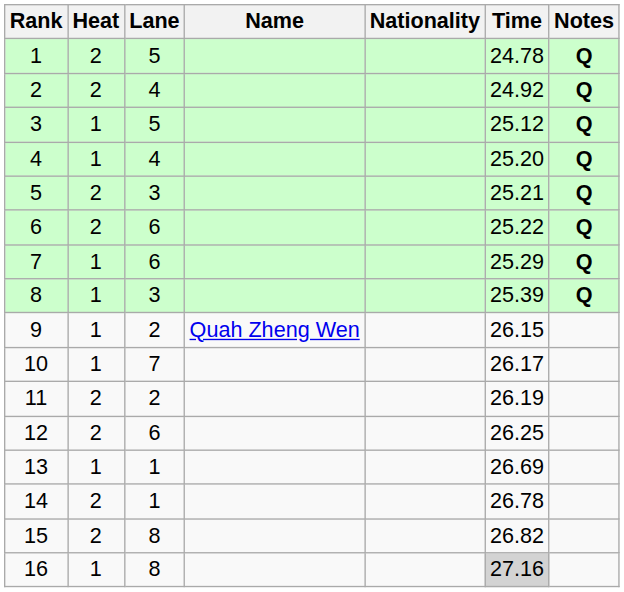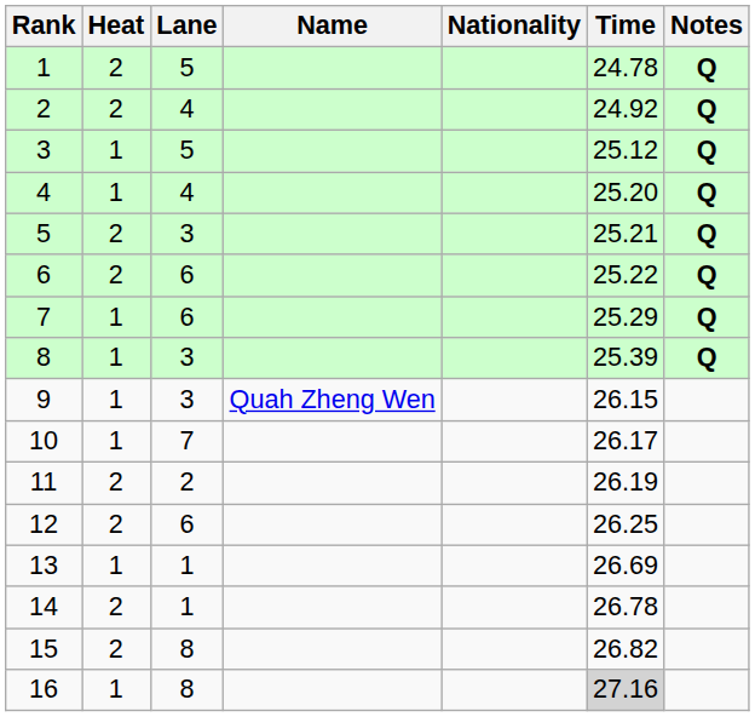 <table class="wikitable sortable" style="text-align:center">
 <tr>
 <th>Rank</th>
 <th>Heat</th>
 <th>Lane</th>
 <th>Name</th>
 <th>Nationality</th>
 <th>Time</th>
 <th>Notes</th>
 </tr>
 <tr bgcolor=ccffcc>
 <td>1</td>
 <td>2</td>
 <td>5</td>
 <td align=left></td>
 <td align=left></td>
 <td>24.78</td>
 <td><strong>Q</strong></td>
 </tr>
 <tr bgcolor=ccffcc>
 <td>2</td>
 <td>2</td>
 <td>4</td>
 <td align=left></td>
 <td align=left></td>
 <td>24.92</td>
 <td><strong>Q</strong></td>
 </tr>
 <tr bgcolor=ccffcc>
 <td>3</td>
 <td>1</td>
 <td>5</td>
 <td align=left></td>
 <td align=left></td>
 <td>25.12</td>
 <td><strong>Q</strong></td>
 </tr>
 <tr bgcolor=ccffcc>
 <td>4</td>
 <td>1</td>
 <td>4</td>
 <td align=left></td>
 <td align=left></td>
 <td>25.20</td>
 <td><strong>Q</strong></td>
 </tr>
 <tr bgcolor=ccffcc>
 <td>5</td>
 <td>2</td>
 <td>3</td>
 <td align=left></td>
 <td align=left></td>
 <td>25.21</td>
 <td><strong>Q</strong></td>
 </tr>
 <tr bgcolor=ccffcc>
 <td>6</td>
 <td>2</td>
 <td>6</td>
 <td align=left></td>
 <td align=left></td>
 <td>25.22</td>
 <td><strong>Q</strong></td>
 </tr>
 <tr bgcolor=ccffcc>
 <td>7</td>
 <td>1</td>
 <td>6</td>
 <td align=left></td>
 <td align=left></td>
 <td>25.29</td>
 <td><strong>Q</strong></td>
 </tr>
 <tr bgcolor=ccffcc>
 <td>8</td>
 <td>1</td>
 <td>3</td>
 <td align=left></td>
 <td align=left></td>
 <td>25.39</td>
 <td><strong>Q</strong></td>
 </tr>
 <tr>
 <td>9</td>
 <td>1</td>
-<td>2</td>
+<td>3</td>
 <td align=left><a href='#'>Quah Zheng Wen</a></td>
 <td align=left></td>
 <td>26.15</td>
 <td></td>
 </tr>
 <tr>
 <td>10</td>
 <td>1</td>
 <td>7</td>
 <td align=left></td>
 <td align=left></td>
 <td>26.17</td>
 <td></td>
 </tr>
 <tr>
 <td>11</td>
 <td>2</td>
 <td>2</td>
 <td align=left></td>
 <td align=left></td>
 <td>26.19</td>
 <td></td>
 </tr>
 <tr>
 <td>12</td>
 <td>2</td>
 <td>6</td>
 <td align=left></td>
 <td align=left></td>
 <td>26.25</td>
 <td></td>
 </tr>
 <tr>
 <td>13</td>
 <td>1</td>
 <td>1</td>
 <td align=left></td>
 <td align=left></td>
 <td>26.69</td>
 <td></td>
 </tr>
 <tr>
 <td>14</td>
 <td>2</td>
 <td>1</td>
 <td align=left></td>
 <td align=left></td>
 <td>26.78</td>
 <td></td>
 </tr>
 <tr>
 <td>15</td>
 <td>2</td>
 <td>8</td>
 <td align=left></td>
 <td align=left></td>
 <td>26.82</td>
 <td></td>
 </tr>
 <tr>
 <td>16</td>
 <td>1</td>
 <td>8</td>
 <td align=left></td>
 <td align=left></td>
 <td style="background: lightgrey;">27.16</td>
 <td></td>
 </tr>
 </table>
